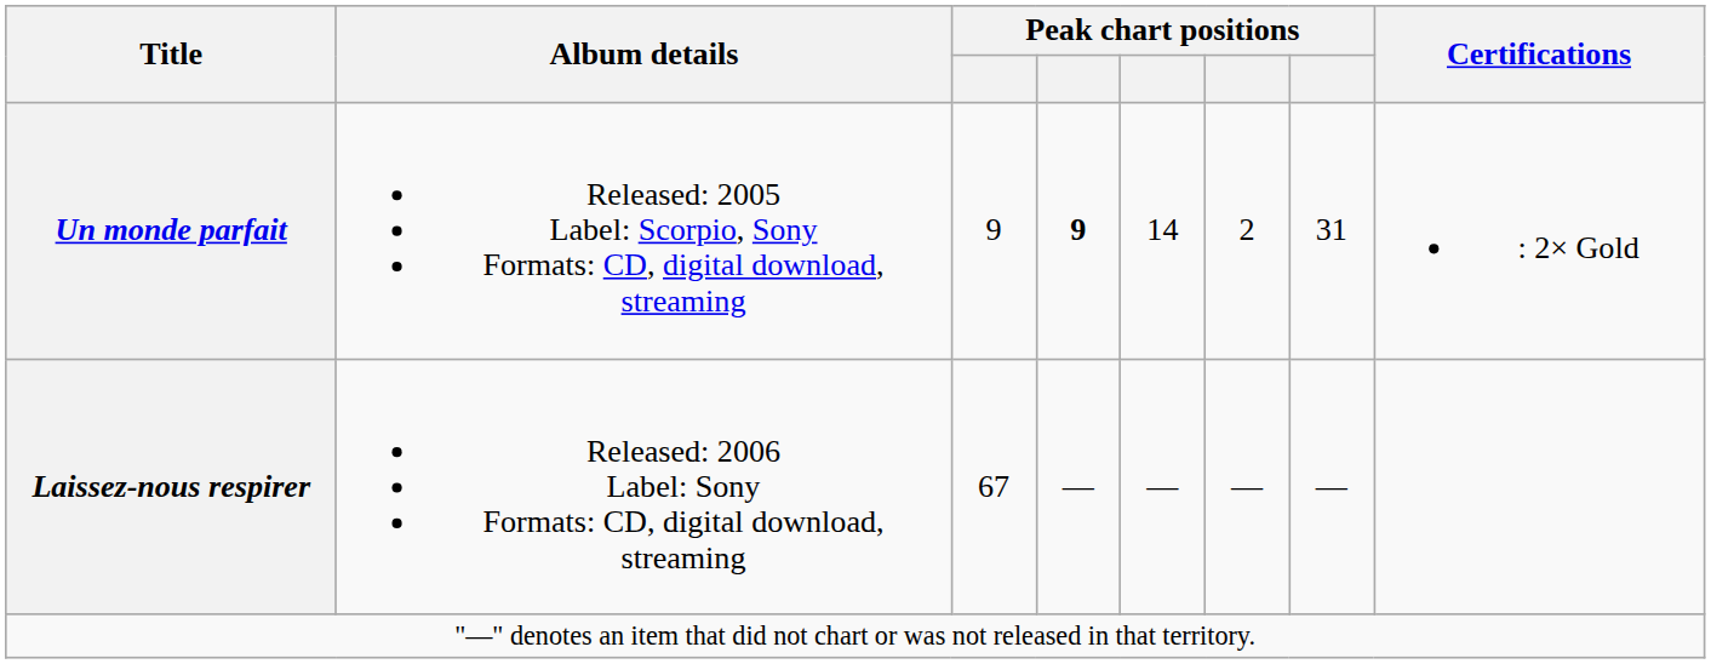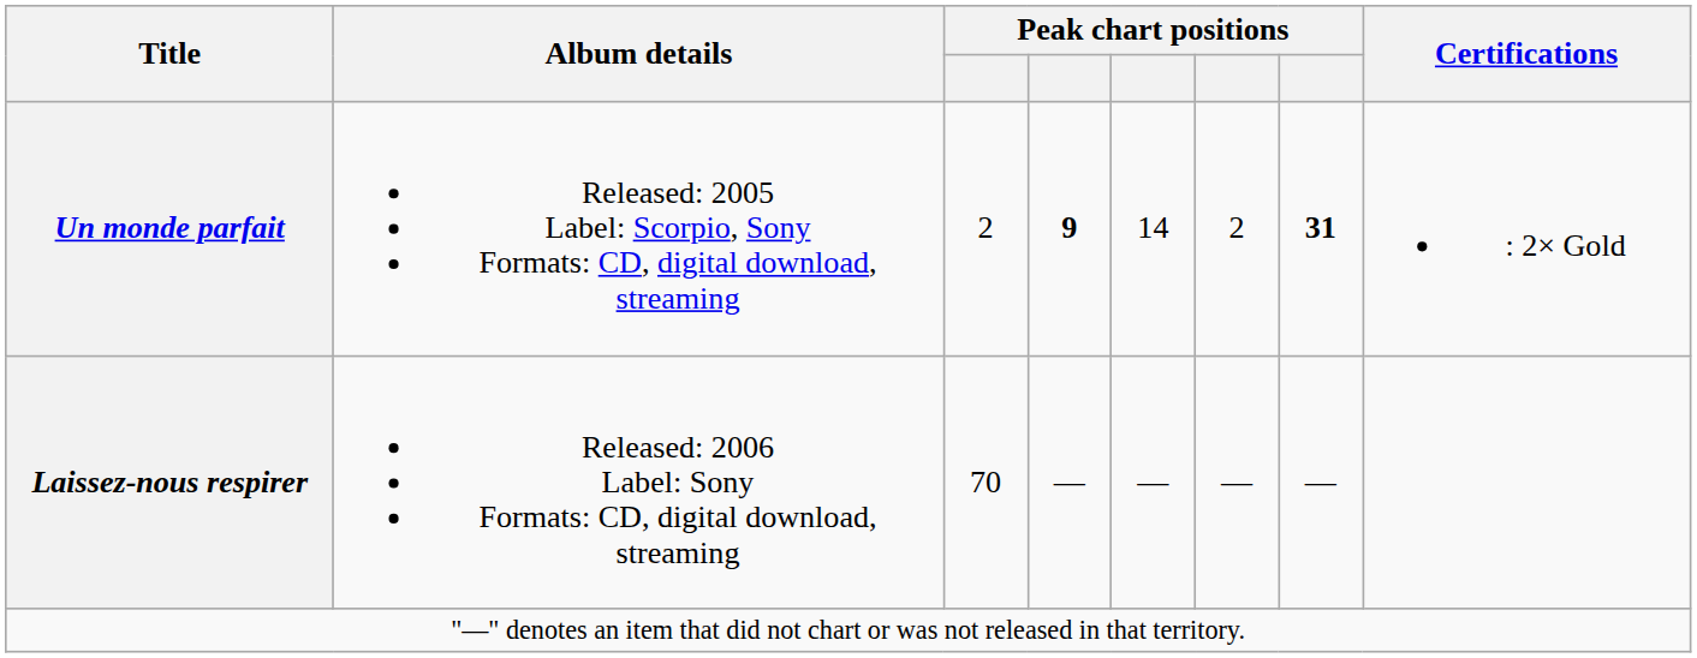 <table class="wikitable plainrowheaders" style="text-align:center;">
 <tr>
 <th rowspan="2" style="width:10em;">Title</th>
 <th rowspan="2" style="width:19em;">Album details</th>
 <th colspan="5">Peak chart positions</th>
 <th rowspan="2" style="width:10em;"><a href='#'>Certifications</a></th>
 </tr>
 <tr>
 <th scope="col" style="width:2.5em;font-size:90%;"><br></th>
 <th scope="col" style="width:2.5em;font-size:90%;"><br></th>
 <th scope="col" style="width:2.5em;font-size:90%;"><br></th>
 <th scope="col" style="width:2.5em;font-size:90%;"><br></th>
 <th scope="col" style="width:2.5em;font-size:90%;"><br></th>
 </tr>
 <tr>
 <th scope="row"><em><a href='#'>Un monde parfait</a></em></th>
 <td><br><ul><li>Released: 2005</li><li>Label: <a href='#'>Scorpio</a>, <a href='#'>Sony</a></li><li>Formats: <a href='#'>CD</a>, <a href='#'>digital download</a>, <a href='#'>streaming</a></li></ul></td>
-<td>9</td>
+<td>2</td>
 <td><strong>9</strong></td>
 <td>14</td>
 <td>2</td>
-<td>31</td>
+<td><strong>31</strong></td>
 <td><br><ul><li><a href='#'></a>: 2× Gold</li></ul></td>
 </tr>
 <tr>
 <th scope="row"><em>Laissez-nous respirer</em></th>
 <td><br><ul><li>Released: 2006</li><li>Label: Sony</li><li>Formats: CD, digital download, streaming</li></ul></td>
-<td>67</td>
+<td>70</td>
 <td>—</td>
 <td>—</td>
 <td>—</td>
 <td>—</td>
 <td></td>
 </tr>
 <tr>
 <td colspan="8" style="font-size:85%">"—" denotes an item that did not chart or was not released in that territory.</td>
 </tr>
 </table>
